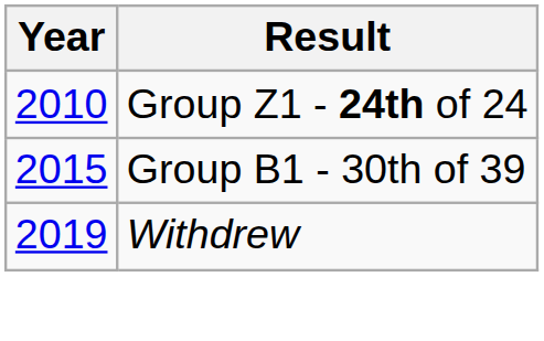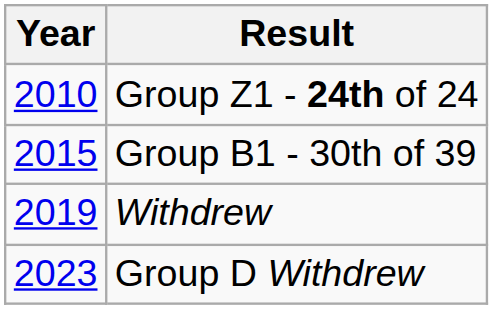 <table class="wikitable">
 <tr>
 <th>Year</th>
 <th>Result</th>
 </tr>
 <tr>
 <td> <a href='#'>2010</a></td>
 <td>Group Z1 - <strong>24th</strong> of 24</td>
 </tr>
 <tr>
 <td> <a href='#'>2015</a></td>
 <td>Group B1 - 30th of 39</td>
 </tr>
 <tr>
 <td> <a href='#'>2019</a></td>
 <td><em>Withdrew</em></td>
 </tr>
+<tr>
+<td> <a href='#'>2023</a></td>
+<td>Group D <em>Withdrew</em></td>
+</tr>
 </table>
